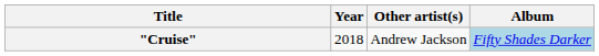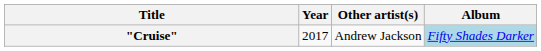 <table class="wikitable plainrowheaders" style="text-align:center;">
 <tr>
 <th scope="col" style="width:22em;">Title</th>
 <th scope="col" style="width:1em;">Year</th>
 <th scope="col">Other artist(s)</th>
 <th scope="col">Album</th>
 </tr>
 <tr>
 <th scope="row">"Cruise"</th>
-<td>2018</td>
+<td>2017</td>
 <td>Andrew Jackson</td>
 <td style="background: lightblue;"><em><a href='#'>Fifty Shades Darker</a></em></td>
 </tr>
 </table>
